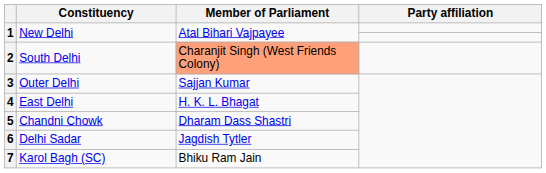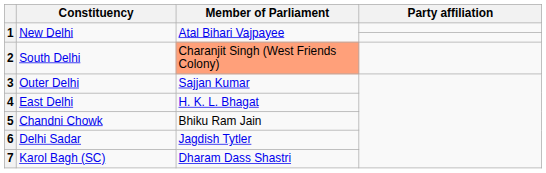 <table class="wikitable sortable">
 <tr style="text-align:center;">
 <th></th>
 <th style="width:13em">Constituency</th>
 <th style="width:15em">Member of Parliament</th>
 <th colspan="2" style="width:15em">Party affiliation</th>
 </tr>
 <tr>
 <th rowspan=2>1</th>
 <td rowspan=2><a href='#'>New Delhi</a></td>
 <td rowspan=2><a href='#'>Atal Bihari Vajpayee</a></td>
 <td></td>
 </tr>
 <tr>
 <td></td>
 </tr>
 <tr>
 <th>2</th>
 <td><a href='#'>South Delhi</a></td>
 <td style="background: lightsalmon;">Charanjit Singh (West Friends Colony)</td>
 <td></td>
 </tr>
 <tr>
 <th>3</th>
 <td><a href='#'>Outer Delhi</a></td>
 <td><a href='#'>Sajjan Kumar</a></td>
 </tr>
 <tr>
 <th>4</th>
 <td><a href='#'>East Delhi</a></td>
 <td><a href='#'>H. K. L. Bhagat</a></td>
 </tr>
 <tr>
 <th>5</th>
 <td><a href='#'>Chandni Chowk</a></td>
-<td><a href='#'>Dharam Dass Shastri</a></td>
+<td>Bhiku Ram Jain</td>
 </tr>
 <tr>
 <th>6</th>
 <td><a href='#'>Delhi Sadar</a></td>
 <td><a href='#'>Jagdish Tytler</a></td>
 </tr>
 <tr>
 <th>7</th>
 <td><a href='#'>Karol Bagh (SC)</a></td>
-<td>Bhiku Ram Jain</td>
+<td><a href='#'>Dharam Dass Shastri</a></td>
 </tr>
 </table>
